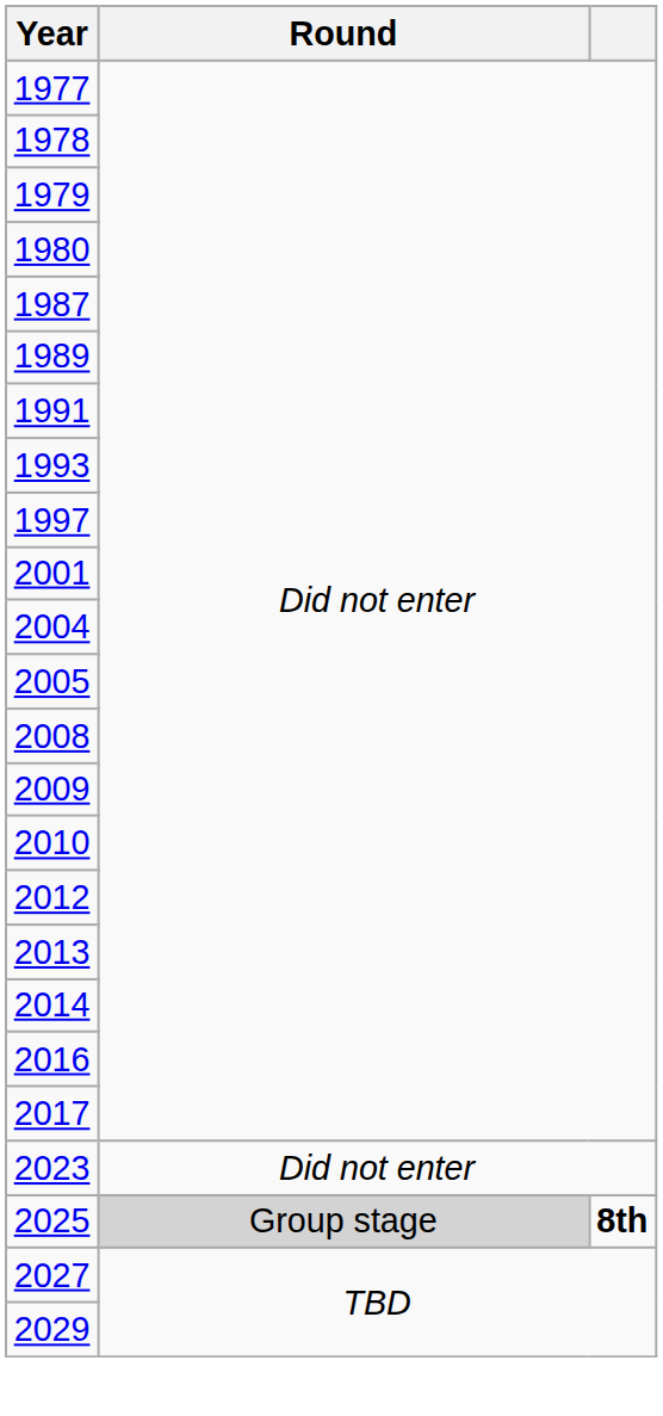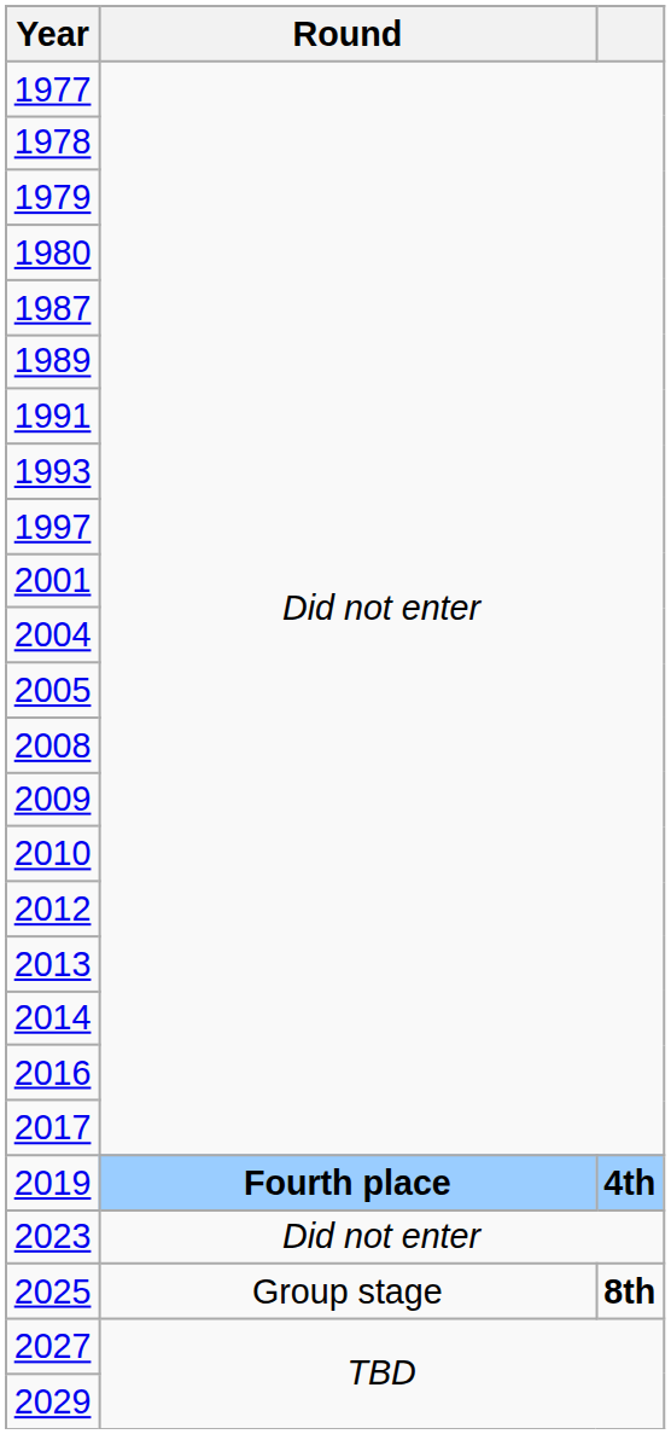 <table class="wikitable" style="text-align: center; font-size:90%">
 <tr>
 <th>Year</th>
 <th style="width:200px">Round</th>
 <th></th>
 </tr>
 <tr>
 <td><a href='#'>1977</a></td>
 <td colspan="2" rowspan="20"><em>Did not enter</em></td>
 </tr>
 <tr>
 <td><a href='#'>1978</a></td>
 </tr>
 <tr>
 <td><a href='#'>1979</a></td>
 </tr>
 <tr>
 <td><a href='#'>1980</a></td>
 </tr>
 <tr>
 <td><a href='#'>1987</a></td>
 </tr>
 <tr>
 <td><a href='#'>1989</a></td>
 </tr>
 <tr>
 <td><a href='#'>1991</a></td>
 </tr>
 <tr>
 <td><a href='#'>1993</a></td>
 </tr>
 <tr>
 <td><a href='#'>1997</a></td>
 </tr>
 <tr>
 <td><a href='#'>2001</a></td>
 </tr>
 <tr>
 <td><a href='#'>2004</a></td>
 </tr>
 <tr>
 <td><a href='#'>2005</a></td>
 </tr>
 <tr>
 <td><a href='#'>2008</a></td>
 </tr>
 <tr>
 <td><a href='#'>2009</a></td>
 </tr>
 <tr>
 <td><a href='#'>2010</a></td>
 </tr>
 <tr>
 <td><a href='#'>2012</a></td>
 </tr>
 <tr>
 <td><a href='#'>2013</a></td>
 </tr>
 <tr>
 <td><a href='#'>2014</a></td>
 </tr>
 <tr>
 <td><a href='#'>2016</a></td>
 </tr>
 <tr>
 <td><a href='#'>2017</a></td>
 </tr>
 <tr>
+<td><a href='#'>2019</a></td>
+<td bgcolor="9acdff"><strong>Fourth place</strong></td>
+<td bgcolor="9acdff"><strong>4th</strong></td>
+</tr>
+<tr>
 <td><a href='#'>2023</a></td>
 <td colspan="2"><em>Did not enter</em></td>
 </tr>
 <tr>
 <td><a href='#'>2025</a></td>
-<td style="background: lightgrey;">Group stage</td>
+<td>Group stage</td>
 <td><strong>8th</strong></td>
 </tr>
 <tr>
 <td><a href='#'>2027</a></td>
 <td colspan="2" rowspan="2"><em>TBD</em></td>
 </tr>
 <tr>
 <td><a href='#'>2029</a></td>
 </tr>
 </table>
